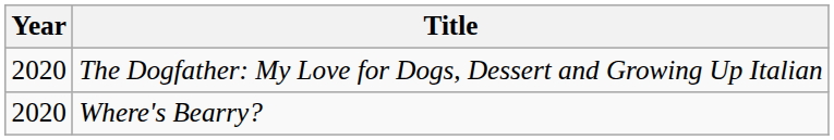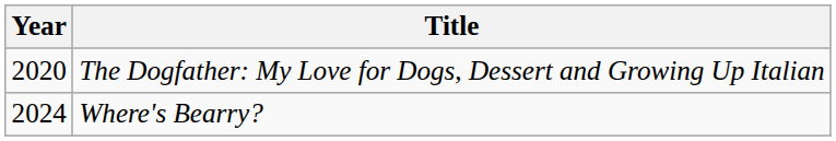 <table class="wikitable">
 <tr>
 <th>Year</th>
 <th>Title</th>
 </tr>
 <tr>
 <td>2020</td>
 <td><em>The Dogfather: My Love for Dogs, Dessert and Growing Up Italian</em></td>
 </tr>
 <tr>
-<td>2020</td>
+<td>2024</td>
 <td><em>Where's Bearry?</em></td>
 </tr>
 </table>
